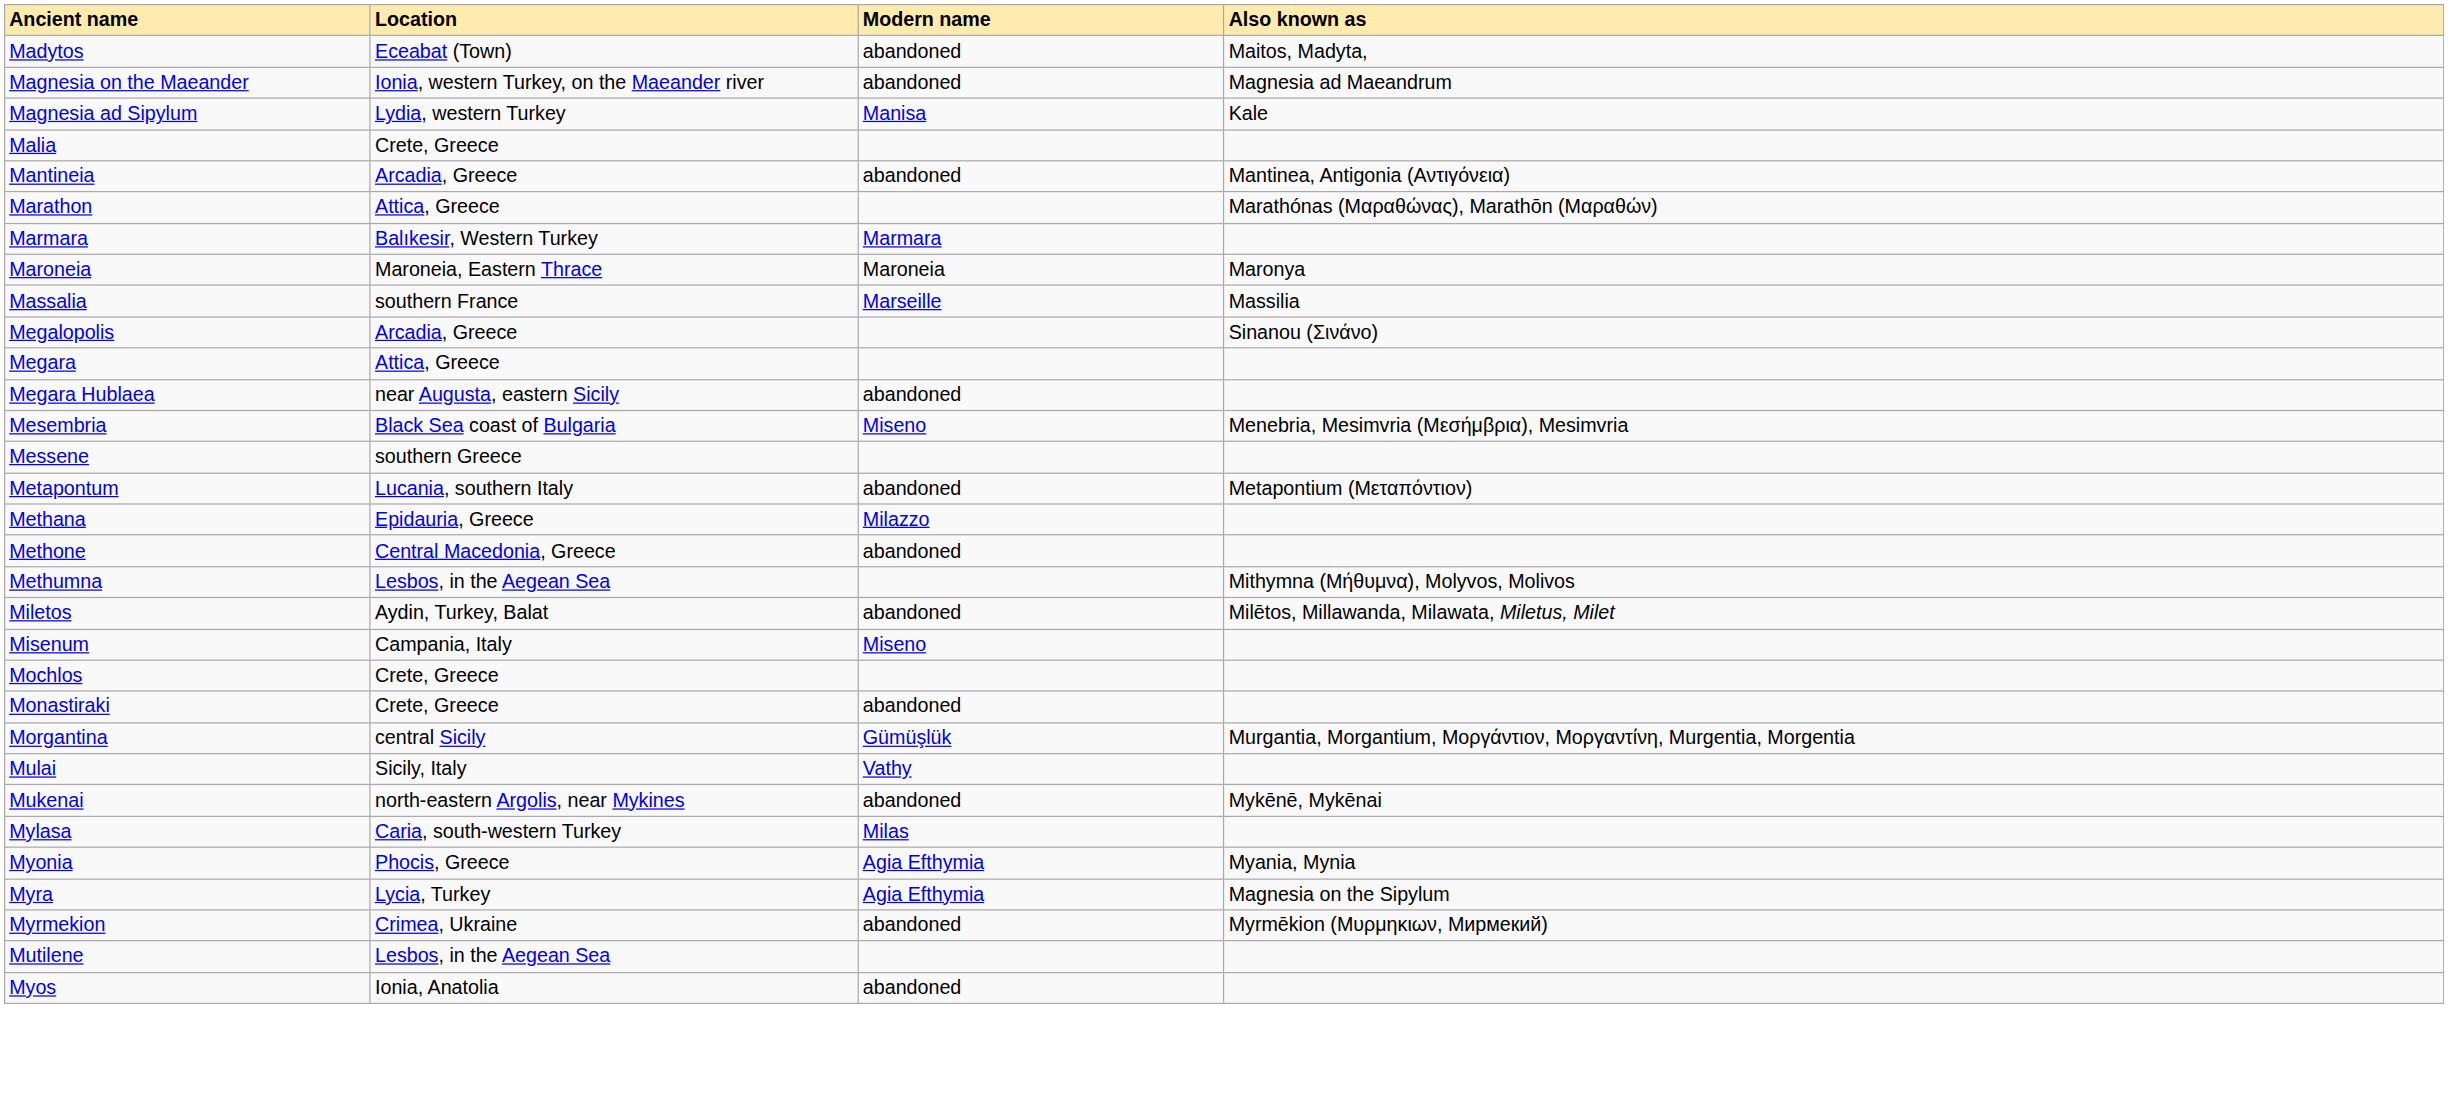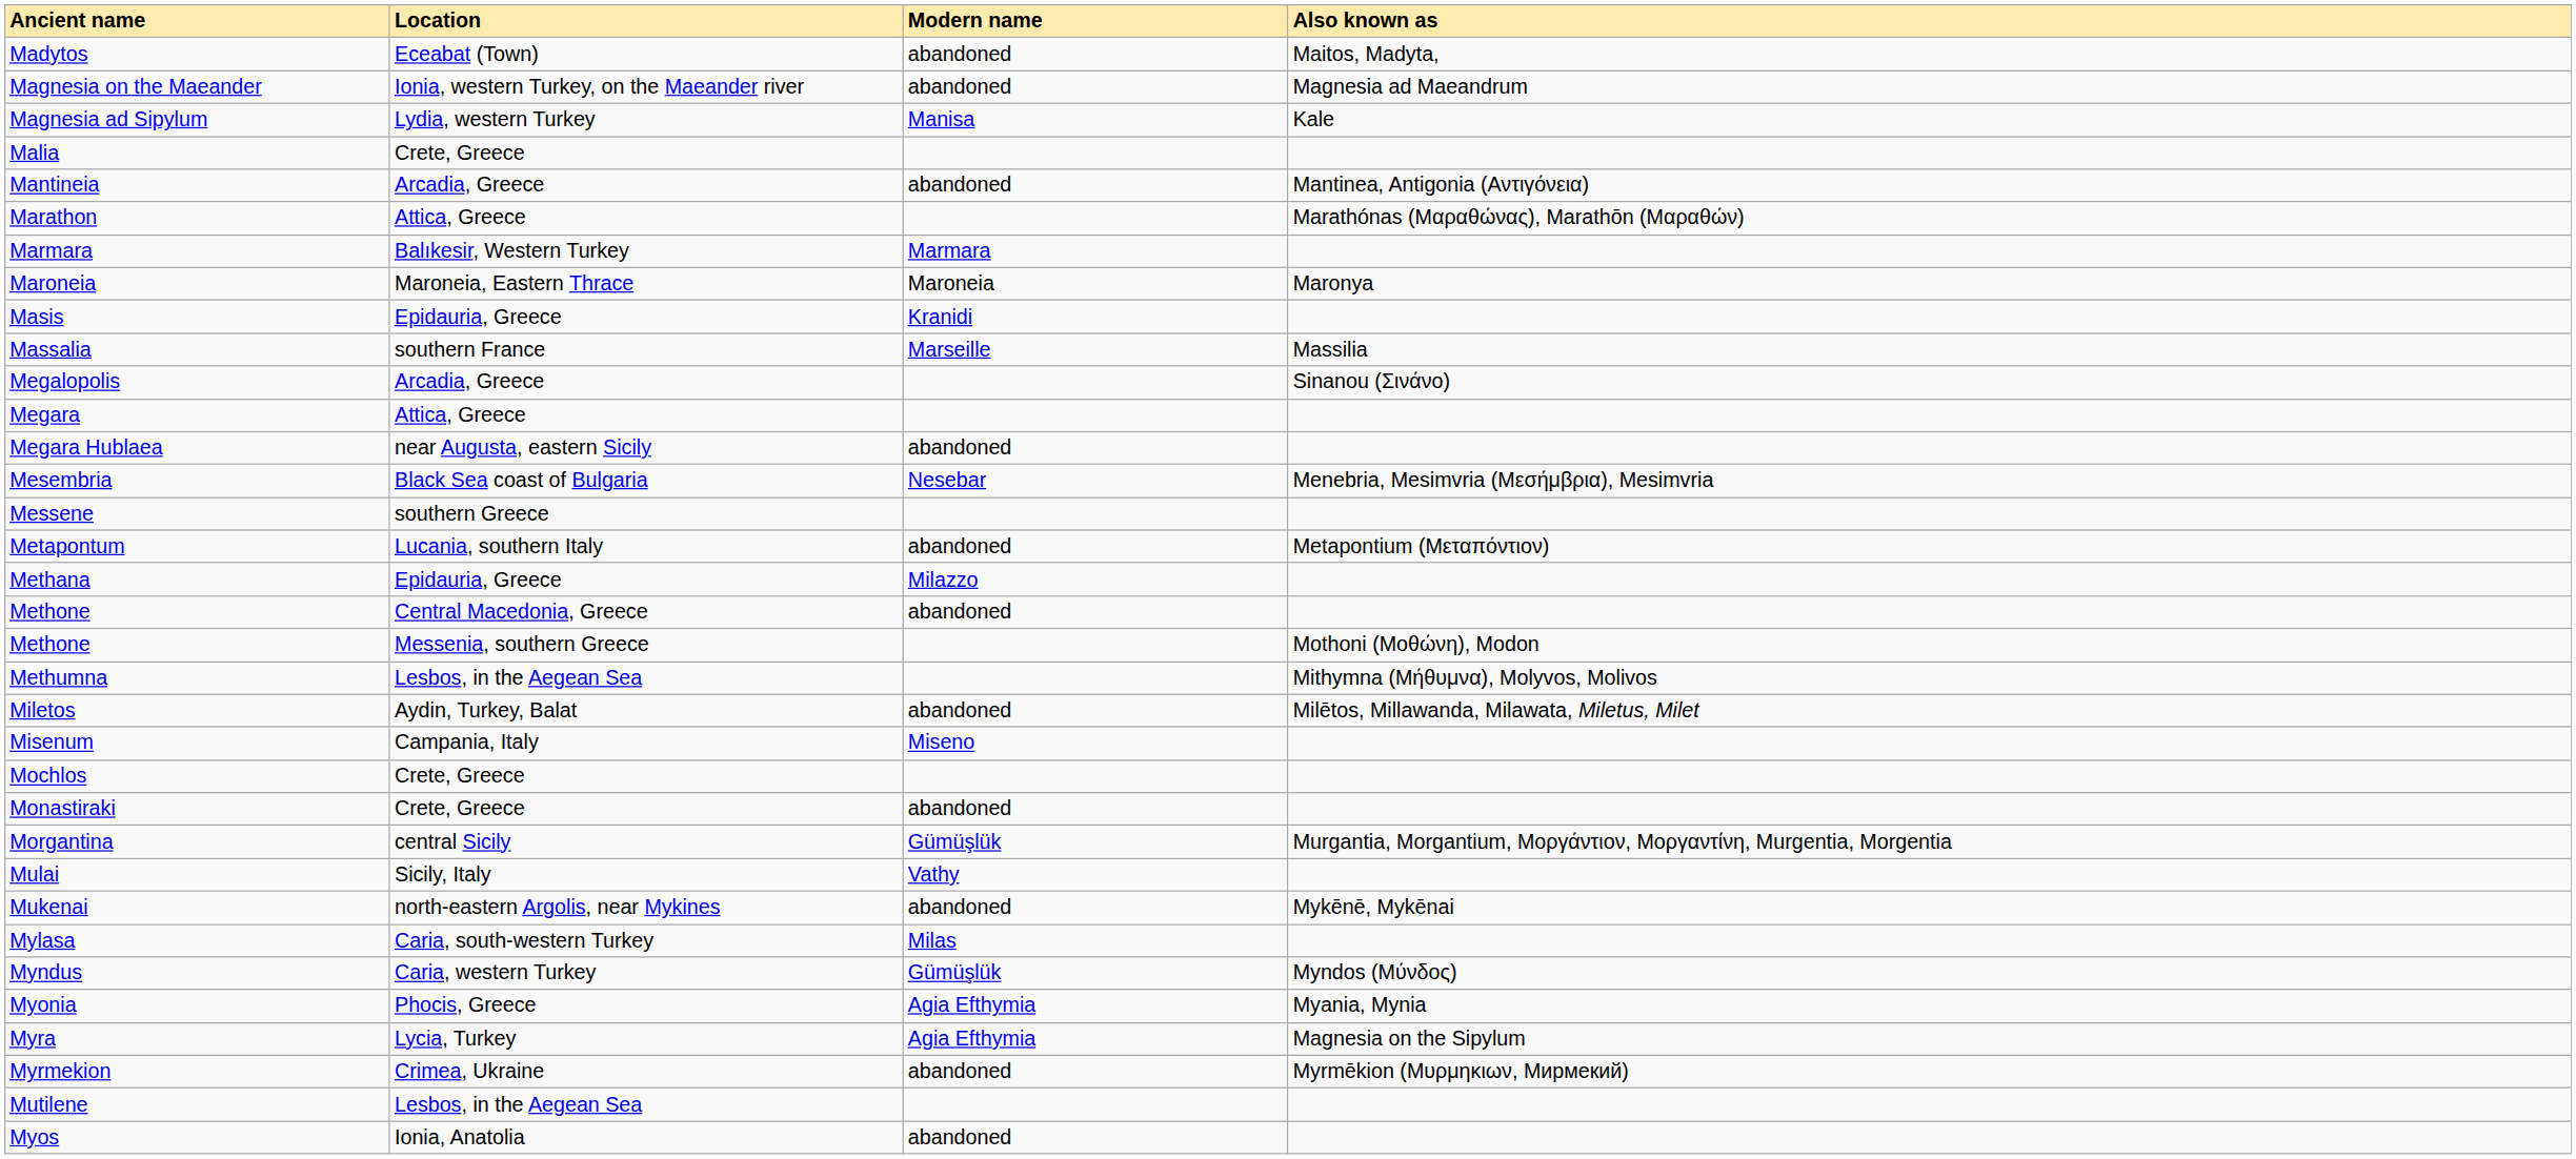 <table class="wikitable" width="100%">
 <tr>
 <td width="15%" bgcolor="#FFEBAD"><strong>Ancient name</strong></td>
 <td width="20%" bgcolor="#FFEBAD"><strong>Location</strong></td>
 <td width="15%" bgcolor="#FFEBAD"><strong>Modern name</strong></td>
 <td width="50%" bgcolor="#FFEBAD"><strong>Also known as</strong></td>
 </tr>
 <tr>
 <td><a href='#'>Madytos</a></td>
 <td><a href='#'>Eceabat</a> (Town)</td>
 <td>abandoned</td>
 <td>Maitos, Madyta,</td>
 </tr>
 <tr>
 <td><a href='#'>Magnesia on the Maeander</a></td>
 <td><a href='#'>Ionia</a>, western Turkey, on the <a href='#'>Maeander</a> river</td>
 <td>abandoned</td>
 <td>Magnesia ad Maeandrum</td>
 </tr>
 <tr>
 <td><a href='#'>Magnesia ad Sipylum</a></td>
 <td><a href='#'>Lydia</a>, western Turkey</td>
 <td><a href='#'>Manisa</a></td>
 <td>Kale</td>
 </tr>
 <tr>
 <td><a href='#'>Malia</a></td>
 <td>Crete, Greece</td>
 <td></td>
 <td></td>
 </tr>
 <tr>
 <td><a href='#'>Mantineia</a></td>
 <td><a href='#'>Arcadia</a>, Greece</td>
 <td>abandoned</td>
 <td>Mantinea, Antigonia (Αντιγόνεια)</td>
 </tr>
 <tr>
 <td><a href='#'>Marathon</a></td>
 <td><a href='#'>Attica</a>, Greece</td>
 <td></td>
 <td>Marathónas (Μαραθώνας), Marathōn (Μαραθών)</td>
 </tr>
 <tr>
 <td><a href='#'>Marmara</a></td>
 <td><a href='#'>Balıkesir</a>, Western Turkey</td>
 <td><a href='#'>Marmara</a></td>
 <td></td>
 </tr>
 <tr>
 <td><a href='#'>Maroneia</a></td>
 <td>Maroneia, Eastern <a href='#'>Thrace</a></td>
 <td>Maroneia</td>
 <td>Maronya</td>
 </tr>
 <tr>
+<td><a href='#'>Masis</a></td>
+<td><a href='#'>Epidauria</a>, Greece</td>
+<td><a href='#'>Kranidi</a></td>
+<td></td>
+</tr>
+<tr>
 <td><a href='#'>Massalia</a></td>
 <td>southern France</td>
 <td><a href='#'>Marseille</a></td>
 <td>Massilia</td>
 </tr>
 <tr>
 <td><a href='#'>Megalopolis</a></td>
 <td><a href='#'>Arcadia</a>, Greece</td>
 <td></td>
 <td>Sinanou (Σινάνο)</td>
 </tr>
 <tr>
 <td><a href='#'>Megara</a></td>
 <td><a href='#'>Attica</a>, Greece</td>
 <td></td>
 <td></td>
 </tr>
 <tr>
 <td><a href='#'>Megara Hublaea</a></td>
 <td>near <a href='#'>Augusta</a>, eastern <a href='#'>Sicily</a></td>
 <td>abandoned</td>
 <td></td>
 </tr>
 <tr>
 <td><a href='#'>Mesembria</a></td>
 <td><a href='#'>Black Sea</a> coast of <a href='#'>Bulgaria</a></td>
-<td><a href='#'>Miseno</a></td>
+<td><a href='#'>Nesebar</a></td>
 <td>Menebria, Mesimvria (Μεσήμβρια), Mesimvria</td>
 </tr>
 <tr>
 <td><a href='#'>Messene</a></td>
 <td>southern Greece</td>
 <td></td>
 <td></td>
 </tr>
 <tr>
 <td><a href='#'>Metapontum</a></td>
 <td><a href='#'>Lucania</a>, southern Italy</td>
 <td>abandoned</td>
 <td>Metapontium (Μεταπόντιον)</td>
 </tr>
 <tr>
 <td><a href='#'>Methana</a></td>
 <td><a href='#'>Epidauria</a>, Greece</td>
 <td><a href='#'>Milazzo</a></td>
 <td></td>
 </tr>
 <tr>
 <td><a href='#'>Methone</a></td>
 <td><a href='#'>Central Macedonia</a>, Greece</td>
 <td>abandoned</td>
 <td></td>
+</tr>
+<tr>
+<td><a href='#'>Methone</a></td>
+<td><a href='#'>Messenia</a>, southern Greece</td>
+<td></td>
+<td>Mothoni (Μοθώνη), Modon</td>
 </tr>
 <tr>
 <td><a href='#'>Methumna</a></td>
 <td><a href='#'>Lesbos</a>, in the <a href='#'>Aegean Sea</a></td>
 <td></td>
 <td>Mithymna (Μήθυμνα), Molyvos, Molivos</td>
 </tr>
 <tr>
 <td><a href='#'>Miletos</a></td>
 <td>Aydin, Turkey, Balat</td>
 <td>abandoned</td>
 <td>Milētos, Millawanda, Milawata, <em>Miletus, Milet</em></td>
 </tr>
 <tr>
 <td><a href='#'>Misenum</a></td>
 <td>Campania, Italy</td>
 <td><a href='#'>Miseno</a></td>
 <td></td>
 </tr>
 <tr>
 <td><a href='#'>Mochlos</a></td>
 <td>Crete, Greece</td>
 <td></td>
 <td></td>
 </tr>
 <tr>
 <td><a href='#'>Monastiraki</a></td>
 <td>Crete, Greece</td>
 <td>abandoned</td>
 <td></td>
 </tr>
 <tr>
 <td><a href='#'>Morgantina</a></td>
 <td>central <a href='#'>Sicily</a></td>
 <td><a href='#'>Gümüşlük</a></td>
 <td>Murgantia, Morgantium, Μοργάντιον, Μοργαντίνη, Murgentia, Morgentia</td>
 </tr>
 <tr>
 <td><a href='#'>Mulai</a></td>
 <td>Sicily, Italy</td>
 <td><a href='#'>Vathy</a></td>
 <td></td>
 </tr>
 <tr>
 <td><a href='#'>Mukenai</a></td>
 <td>north-eastern <a href='#'>Argolis</a>, near <a href='#'>Mykines</a></td>
 <td>abandoned</td>
 <td>Mykēnē, Mykēnai</td>
 </tr>
 <tr>
 <td><a href='#'>Mylasa</a></td>
 <td><a href='#'>Caria</a>, south-western Turkey</td>
 <td><a href='#'>Milas</a></td>
 <td></td>
 </tr>
 <tr>
+<td><a href='#'>Myndus</a></td>
+<td><a href='#'>Caria</a>, western Turkey</td>
+<td><a href='#'>Gümüşlük</a></td>
+<td>Myndos (Μύνδος)</td>
+</tr>
+<tr>
 <td><a href='#'>Myonia</a></td>
 <td><a href='#'>Phocis</a>, Greece</td>
 <td><a href='#'>Agia Efthymia</a></td>
 <td>Myania, Mynia</td>
 </tr>
 <tr>
 <td><a href='#'>Myra</a></td>
 <td><a href='#'>Lycia</a>, Turkey</td>
 <td><a href='#'>Agia Efthymia</a></td>
 <td>Magnesia on the Sipylum</td>
 </tr>
 <tr>
 <td><a href='#'>Myrmekion</a></td>
 <td><a href='#'>Crimea</a>, Ukraine</td>
 <td>abandoned</td>
 <td>Myrmēkion (Μυρμηκιων, Мирмекий)</td>
 </tr>
 <tr>
 <td><a href='#'>Mutilene</a></td>
 <td><a href='#'>Lesbos</a>, in the <a href='#'>Aegean Sea</a></td>
 <td></td>
 <td></td>
 </tr>
 <tr>
 <td><a href='#'>Myos</a></td>
 <td>Ionia, Anatolia</td>
 <td>abandoned</td>
 <td></td>
 </tr>
 </table>
